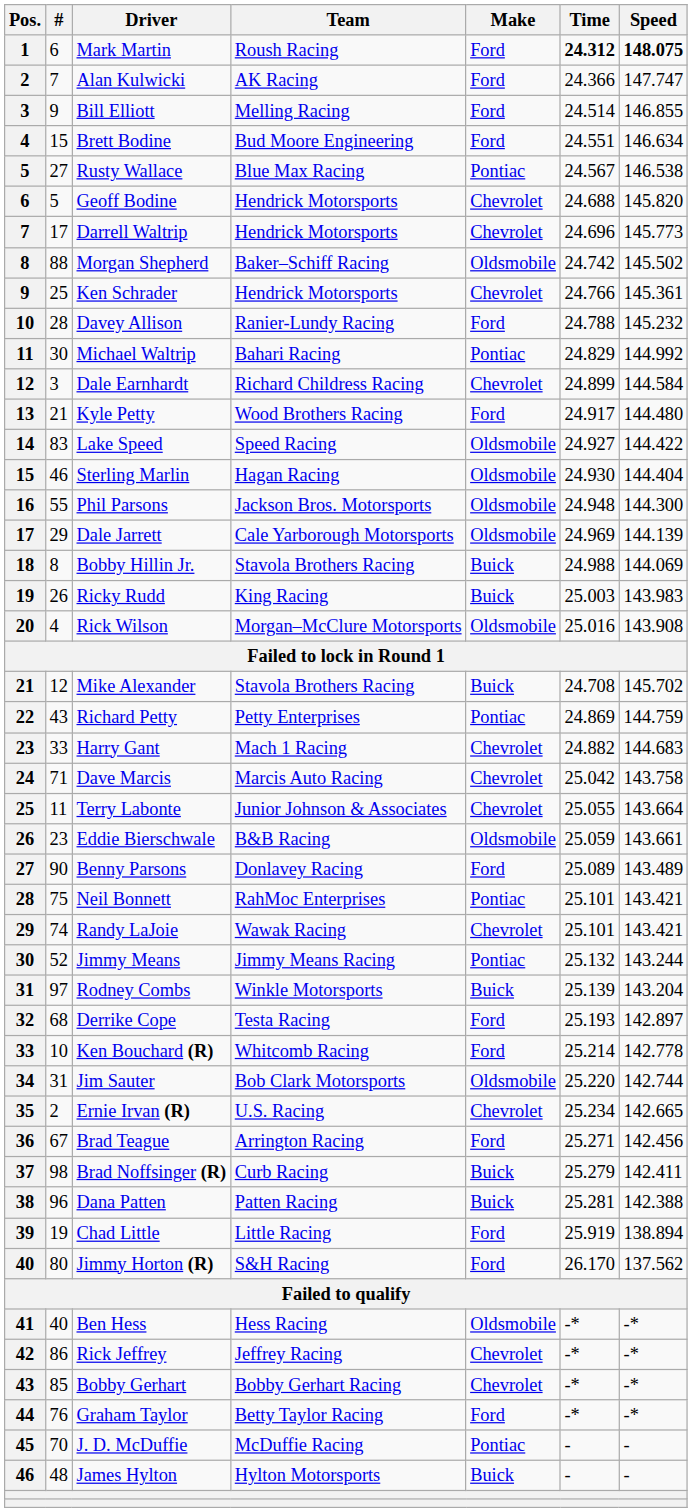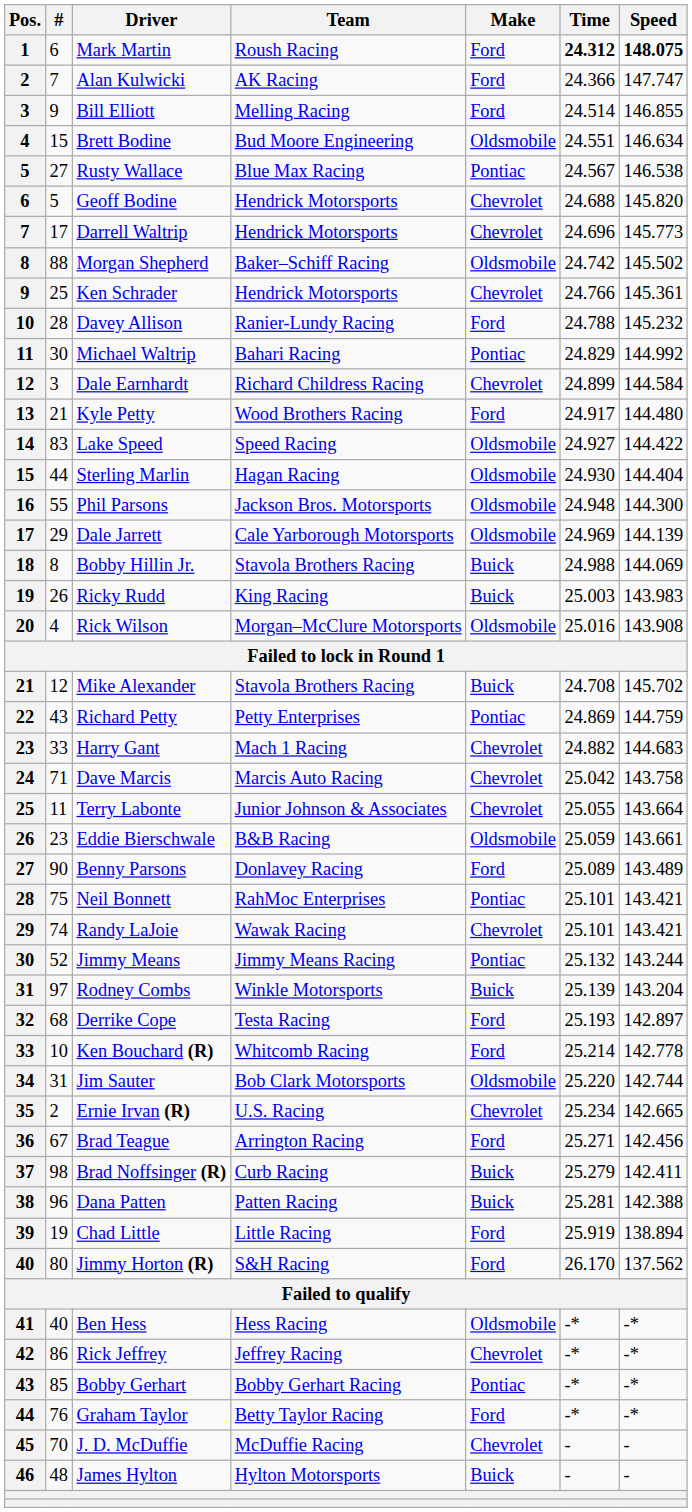 <table class="wikitable" style="font-size:95%">
 <tr>
 <th>Pos.</th>
 <th>#</th>
 <th>Driver</th>
 <th>Team</th>
 <th>Make</th>
 <th>Time</th>
 <th>Speed</th>
 </tr>
 <tr>
 <th>1</th>
 <td>6</td>
 <td><a href='#'>Mark Martin</a></td>
 <td><a href='#'>Roush Racing</a></td>
 <td><a href='#'>Ford</a></td>
 <td><strong>24.312</strong></td>
 <td><strong>148.075</strong></td>
 </tr>
 <tr>
 <th>2</th>
 <td>7</td>
 <td><a href='#'>Alan Kulwicki</a></td>
 <td><a href='#'>AK Racing</a></td>
 <td><a href='#'>Ford</a></td>
 <td>24.366</td>
 <td>147.747</td>
 </tr>
 <tr>
 <th>3</th>
 <td>9</td>
 <td><a href='#'>Bill Elliott</a></td>
 <td><a href='#'>Melling Racing</a></td>
 <td><a href='#'>Ford</a></td>
 <td>24.514</td>
 <td>146.855</td>
 </tr>
 <tr>
 <th>4</th>
 <td>15</td>
 <td><a href='#'>Brett Bodine</a></td>
 <td><a href='#'>Bud Moore Engineering</a></td>
-<td><a href='#'>Ford</a></td>
+<td><a href='#'>Oldsmobile</a></td>
 <td>24.551</td>
 <td>146.634</td>
 </tr>
 <tr>
 <th>5</th>
 <td>27</td>
 <td><a href='#'>Rusty Wallace</a></td>
 <td><a href='#'>Blue Max Racing</a></td>
 <td><a href='#'>Pontiac</a></td>
 <td>24.567</td>
 <td>146.538</td>
 </tr>
 <tr>
 <th>6</th>
 <td>5</td>
 <td><a href='#'>Geoff Bodine</a></td>
 <td><a href='#'>Hendrick Motorsports</a></td>
 <td><a href='#'>Chevrolet</a></td>
 <td>24.688</td>
 <td>145.820</td>
 </tr>
 <tr>
 <th>7</th>
 <td>17</td>
 <td><a href='#'>Darrell Waltrip</a></td>
 <td><a href='#'>Hendrick Motorsports</a></td>
 <td><a href='#'>Chevrolet</a></td>
 <td>24.696</td>
 <td>145.773</td>
 </tr>
 <tr>
 <th>8</th>
 <td>88</td>
 <td><a href='#'>Morgan Shepherd</a></td>
 <td><a href='#'>Baker–Schiff Racing</a></td>
 <td><a href='#'>Oldsmobile</a></td>
 <td>24.742</td>
 <td>145.502</td>
 </tr>
 <tr>
 <th>9</th>
 <td>25</td>
 <td><a href='#'>Ken Schrader</a></td>
 <td><a href='#'>Hendrick Motorsports</a></td>
 <td><a href='#'>Chevrolet</a></td>
 <td>24.766</td>
 <td>145.361</td>
 </tr>
 <tr>
 <th>10</th>
 <td>28</td>
 <td><a href='#'>Davey Allison</a></td>
 <td><a href='#'>Ranier-Lundy Racing</a></td>
 <td><a href='#'>Ford</a></td>
 <td>24.788</td>
 <td>145.232</td>
 </tr>
 <tr>
 <th>11</th>
 <td>30</td>
 <td><a href='#'>Michael Waltrip</a></td>
 <td><a href='#'>Bahari Racing</a></td>
 <td><a href='#'>Pontiac</a></td>
 <td>24.829</td>
 <td>144.992</td>
 </tr>
 <tr>
 <th>12</th>
 <td>3</td>
 <td><a href='#'>Dale Earnhardt</a></td>
 <td><a href='#'>Richard Childress Racing</a></td>
 <td><a href='#'>Chevrolet</a></td>
 <td>24.899</td>
 <td>144.584</td>
 </tr>
 <tr>
 <th>13</th>
 <td>21</td>
 <td><a href='#'>Kyle Petty</a></td>
 <td><a href='#'>Wood Brothers Racing</a></td>
 <td><a href='#'>Ford</a></td>
 <td>24.917</td>
 <td>144.480</td>
 </tr>
 <tr>
 <th>14</th>
 <td>83</td>
 <td><a href='#'>Lake Speed</a></td>
 <td><a href='#'>Speed Racing</a></td>
 <td><a href='#'>Oldsmobile</a></td>
 <td>24.927</td>
 <td>144.422</td>
 </tr>
 <tr>
 <th>15</th>
-<td>46</td>
+<td>44</td>
 <td><a href='#'>Sterling Marlin</a></td>
 <td><a href='#'>Hagan Racing</a></td>
 <td><a href='#'>Oldsmobile</a></td>
 <td>24.930</td>
 <td>144.404</td>
 </tr>
 <tr>
 <th>16</th>
 <td>55</td>
 <td><a href='#'>Phil Parsons</a></td>
 <td><a href='#'>Jackson Bros. Motorsports</a></td>
 <td><a href='#'>Oldsmobile</a></td>
 <td>24.948</td>
 <td>144.300</td>
 </tr>
 <tr>
 <th>17</th>
 <td>29</td>
 <td><a href='#'>Dale Jarrett</a></td>
 <td><a href='#'>Cale Yarborough Motorsports</a></td>
 <td><a href='#'>Oldsmobile</a></td>
 <td>24.969</td>
 <td>144.139</td>
 </tr>
 <tr>
 <th>18</th>
 <td>8</td>
 <td><a href='#'>Bobby Hillin Jr.</a></td>
 <td><a href='#'>Stavola Brothers Racing</a></td>
 <td><a href='#'>Buick</a></td>
 <td>24.988</td>
 <td>144.069</td>
 </tr>
 <tr>
 <th>19</th>
 <td>26</td>
 <td><a href='#'>Ricky Rudd</a></td>
 <td><a href='#'>King Racing</a></td>
 <td><a href='#'>Buick</a></td>
 <td>25.003</td>
 <td>143.983</td>
 </tr>
 <tr>
 <th>20</th>
 <td>4</td>
 <td><a href='#'>Rick Wilson</a></td>
 <td><a href='#'>Morgan–McClure Motorsports</a></td>
 <td><a href='#'>Oldsmobile</a></td>
 <td>25.016</td>
 <td>143.908</td>
 </tr>
 <tr>
 <th colspan="7">Failed to lock in Round 1</th>
 </tr>
 <tr>
 <th>21</th>
 <td>12</td>
 <td><a href='#'>Mike Alexander</a></td>
 <td><a href='#'>Stavola Brothers Racing</a></td>
 <td><a href='#'>Buick</a></td>
 <td>24.708</td>
 <td>145.702</td>
 </tr>
 <tr>
 <th>22</th>
 <td>43</td>
 <td><a href='#'>Richard Petty</a></td>
 <td><a href='#'>Petty Enterprises</a></td>
 <td><a href='#'>Pontiac</a></td>
 <td>24.869</td>
 <td>144.759</td>
 </tr>
 <tr>
 <th>23</th>
 <td>33</td>
 <td><a href='#'>Harry Gant</a></td>
 <td><a href='#'>Mach 1 Racing</a></td>
 <td><a href='#'>Chevrolet</a></td>
 <td>24.882</td>
 <td>144.683</td>
 </tr>
 <tr>
 <th>24</th>
 <td>71</td>
 <td><a href='#'>Dave Marcis</a></td>
 <td><a href='#'>Marcis Auto Racing</a></td>
 <td><a href='#'>Chevrolet</a></td>
 <td>25.042</td>
 <td>143.758</td>
 </tr>
 <tr>
 <th>25</th>
 <td>11</td>
 <td><a href='#'>Terry Labonte</a></td>
 <td><a href='#'>Junior Johnson & Associates</a></td>
 <td><a href='#'>Chevrolet</a></td>
 <td>25.055</td>
 <td>143.664</td>
 </tr>
 <tr>
 <th>26</th>
 <td>23</td>
 <td><a href='#'>Eddie Bierschwale</a></td>
 <td><a href='#'>B&B Racing</a></td>
 <td><a href='#'>Oldsmobile</a></td>
 <td>25.059</td>
 <td>143.661</td>
 </tr>
 <tr>
 <th>27</th>
 <td>90</td>
 <td><a href='#'>Benny Parsons</a></td>
 <td><a href='#'>Donlavey Racing</a></td>
 <td><a href='#'>Ford</a></td>
 <td>25.089</td>
 <td>143.489</td>
 </tr>
 <tr>
 <th>28</th>
 <td>75</td>
 <td><a href='#'>Neil Bonnett</a></td>
 <td><a href='#'>RahMoc Enterprises</a></td>
 <td><a href='#'>Pontiac</a></td>
 <td>25.101</td>
 <td>143.421</td>
 </tr>
 <tr>
 <th>29</th>
 <td>74</td>
 <td><a href='#'>Randy LaJoie</a></td>
 <td><a href='#'>Wawak Racing</a></td>
 <td><a href='#'>Chevrolet</a></td>
 <td>25.101</td>
 <td>143.421</td>
 </tr>
 <tr>
 <th>30</th>
 <td>52</td>
 <td><a href='#'>Jimmy Means</a></td>
 <td><a href='#'>Jimmy Means Racing</a></td>
 <td><a href='#'>Pontiac</a></td>
 <td>25.132</td>
 <td>143.244</td>
 </tr>
 <tr>
 <th>31</th>
 <td>97</td>
 <td><a href='#'>Rodney Combs</a></td>
 <td><a href='#'>Winkle Motorsports</a></td>
 <td><a href='#'>Buick</a></td>
 <td>25.139</td>
 <td>143.204</td>
 </tr>
 <tr>
 <th>32</th>
 <td>68</td>
 <td><a href='#'>Derrike Cope</a></td>
 <td><a href='#'>Testa Racing</a></td>
 <td><a href='#'>Ford</a></td>
 <td>25.193</td>
 <td>142.897</td>
 </tr>
 <tr>
 <th>33</th>
 <td>10</td>
 <td><a href='#'>Ken Bouchard</a> <strong>(R)</strong></td>
 <td><a href='#'>Whitcomb Racing</a></td>
 <td><a href='#'>Ford</a></td>
 <td>25.214</td>
 <td>142.778</td>
 </tr>
 <tr>
 <th>34</th>
 <td>31</td>
 <td><a href='#'>Jim Sauter</a></td>
 <td><a href='#'>Bob Clark Motorsports</a></td>
 <td><a href='#'>Oldsmobile</a></td>
 <td>25.220</td>
 <td>142.744</td>
 </tr>
 <tr>
 <th>35</th>
 <td>2</td>
 <td><a href='#'>Ernie Irvan</a> <strong>(R)</strong></td>
 <td><a href='#'>U.S. Racing</a></td>
 <td><a href='#'>Chevrolet</a></td>
 <td>25.234</td>
 <td>142.665</td>
 </tr>
 <tr>
 <th>36</th>
 <td>67</td>
 <td><a href='#'>Brad Teague</a></td>
 <td><a href='#'>Arrington Racing</a></td>
 <td><a href='#'>Ford</a></td>
 <td>25.271</td>
 <td>142.456</td>
 </tr>
 <tr>
 <th>37</th>
 <td>98</td>
 <td><a href='#'>Brad Noffsinger</a> <strong>(R)</strong></td>
 <td><a href='#'>Curb Racing</a></td>
 <td><a href='#'>Buick</a></td>
 <td>25.279</td>
 <td>142.411</td>
 </tr>
 <tr>
 <th>38</th>
 <td>96</td>
 <td><a href='#'>Dana Patten</a></td>
 <td><a href='#'>Patten Racing</a></td>
 <td><a href='#'>Buick</a></td>
 <td>25.281</td>
 <td>142.388</td>
 </tr>
 <tr>
 <th>39</th>
 <td>19</td>
 <td><a href='#'>Chad Little</a></td>
 <td><a href='#'>Little Racing</a></td>
 <td><a href='#'>Ford</a></td>
 <td>25.919</td>
 <td>138.894</td>
 </tr>
 <tr>
 <th>40</th>
 <td>80</td>
 <td><a href='#'>Jimmy Horton</a> <strong>(R)</strong></td>
 <td><a href='#'>S&H Racing</a></td>
 <td><a href='#'>Ford</a></td>
 <td>26.170</td>
 <td>137.562</td>
 </tr>
 <tr>
 <th colspan="7">Failed to qualify</th>
 </tr>
 <tr>
 <th>41</th>
 <td>40</td>
 <td><a href='#'>Ben Hess</a></td>
 <td><a href='#'>Hess Racing</a></td>
 <td><a href='#'>Oldsmobile</a></td>
 <td>-*</td>
 <td>-*</td>
 </tr>
 <tr>
 <th>42</th>
 <td>86</td>
 <td><a href='#'>Rick Jeffrey</a></td>
 <td><a href='#'>Jeffrey Racing</a></td>
 <td><a href='#'>Chevrolet</a></td>
 <td>-*</td>
 <td>-*</td>
 </tr>
 <tr>
 <th>43</th>
 <td>85</td>
 <td><a href='#'>Bobby Gerhart</a></td>
 <td><a href='#'>Bobby Gerhart Racing</a></td>
-<td><a href='#'>Chevrolet</a></td>
+<td><a href='#'>Pontiac</a></td>
 <td>-*</td>
 <td>-*</td>
 </tr>
 <tr>
 <th>44</th>
 <td>76</td>
 <td><a href='#'>Graham Taylor</a></td>
 <td><a href='#'>Betty Taylor Racing</a></td>
 <td><a href='#'>Ford</a></td>
 <td>-*</td>
 <td>-*</td>
 </tr>
 <tr>
 <th>45</th>
 <td>70</td>
 <td><a href='#'>J. D. McDuffie</a></td>
 <td><a href='#'>McDuffie Racing</a></td>
-<td><a href='#'>Pontiac</a></td>
+<td><a href='#'>Chevrolet</a></td>
 <td>-</td>
 <td>-</td>
 </tr>
 <tr>
 <th>46</th>
 <td>48</td>
 <td><a href='#'>James Hylton</a></td>
 <td><a href='#'>Hylton Motorsports</a></td>
 <td><a href='#'>Buick</a></td>
 <td>-</td>
 <td>-</td>
 </tr>
 <tr>
 <th colspan="7"></th>
 </tr>
 <tr>
 <th colspan="7"></th>
 </tr>
 </table>
